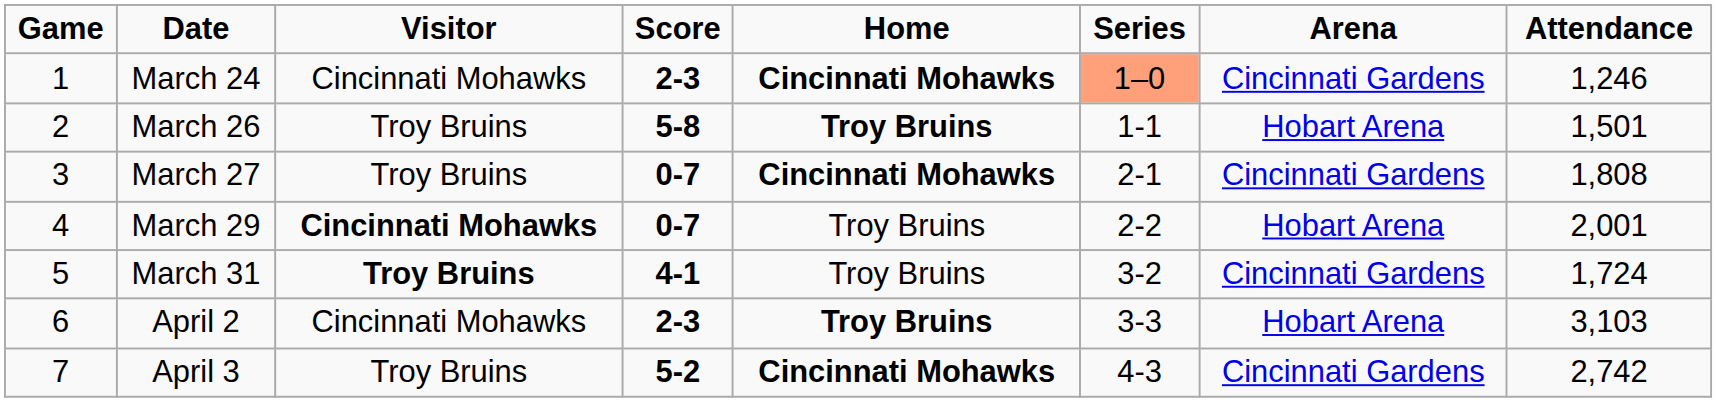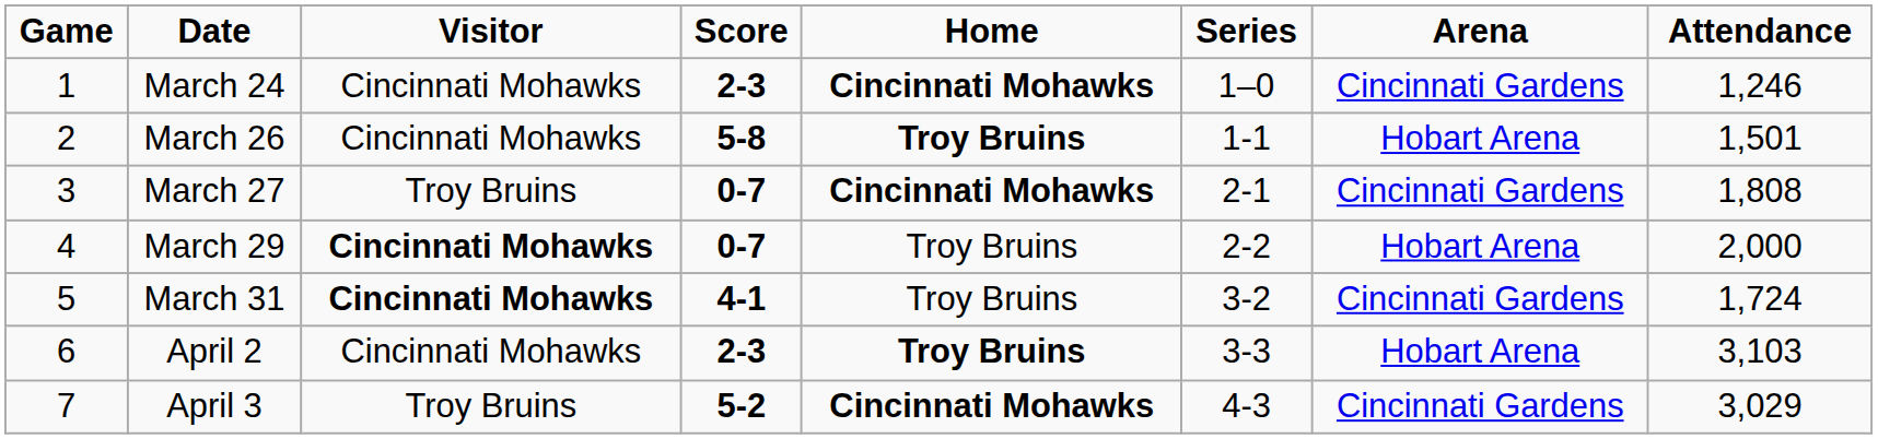 <table class="wikitable" width="70%">
 <tr align="center">
 <td><strong>Game</strong></td>
 <td><strong>Date</strong></td>
 <td><strong>Visitor</strong></td>
 <td><strong>Score</strong></td>
 <td><strong>Home</strong></td>
 <td><strong>Series</strong></td>
 <td><strong>Arena</strong></td>
 <td><strong>Attendance</strong></td>
 </tr>
 <tr align="center">
 <td>1</td>
 <td>March 24</td>
 <td>Cincinnati Mohawks</td>
 <td><strong>2-3</strong></td>
 <td><strong>Cincinnati Mohawks</strong></td>
-<td style="background: lightsalmon;">1–0</td>
+<td>1–0</td>
 <td><a href='#'>Cincinnati Gardens</a></td>
 <td>1,246</td>
 </tr>
 <tr align="center">
 <td>2</td>
 <td>March 26</td>
-<td>Troy Bruins</td>
+<td>Cincinnati Mohawks</td>
 <td><strong>5-8</strong></td>
 <td><strong>Troy Bruins</strong></td>
 <td>1-1</td>
 <td><a href='#'>Hobart Arena</a></td>
 <td>1,501</td>
 </tr>
 <tr align="center">
 <td>3</td>
 <td>March 27</td>
 <td>Troy Bruins</td>
 <td><strong>0-7</strong></td>
 <td><strong>Cincinnati Mohawks</strong></td>
 <td>2-1</td>
 <td><a href='#'>Cincinnati Gardens</a></td>
 <td>1,808</td>
 </tr>
 <tr align="center">
 <td>4</td>
 <td>March 29</td>
 <td><strong>Cincinnati Mohawks</strong></td>
 <td><strong>0-7</strong></td>
 <td>Troy Bruins</td>
 <td>2-2</td>
 <td><a href='#'>Hobart Arena</a></td>
-<td>2,001</td>
+<td>2,000</td>
 </tr>
 <tr align="center">
 <td>5</td>
 <td>March 31</td>
-<td><strong>Troy Bruins</strong></td>
+<td><strong>Cincinnati Mohawks</strong></td>
 <td><strong>4-1</strong></td>
 <td>Troy Bruins</td>
 <td>3-2</td>
 <td><a href='#'>Cincinnati Gardens</a></td>
 <td>1,724</td>
 </tr>
 <tr align="center">
 <td>6</td>
 <td>April 2</td>
 <td>Cincinnati Mohawks</td>
 <td><strong>2-3</strong></td>
 <td><strong>Troy Bruins</strong></td>
 <td>3-3</td>
 <td><a href='#'>Hobart Arena</a></td>
 <td>3,103</td>
 </tr>
 <tr align="center">
 <td>7</td>
 <td>April 3</td>
 <td>Troy Bruins</td>
 <td><strong>5-2</strong></td>
 <td><strong>Cincinnati Mohawks</strong></td>
 <td>4-3</td>
 <td><a href='#'>Cincinnati Gardens</a></td>
-<td>2,742</td>
+<td>3,029</td>
 </tr>
 </table>
